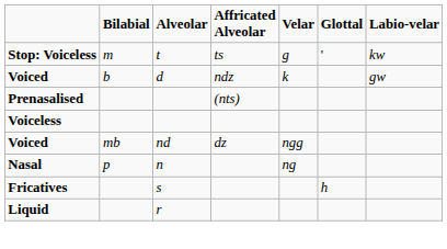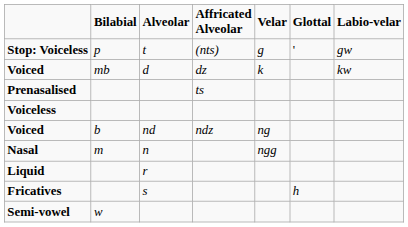 <table class="wikitable">
 <tr>
 <td></td>
 <td><strong>Bilabial</strong></td>
 <td><strong>Alveolar</strong></td>
 <td><strong>Affricated</strong><br><strong>Alveolar</strong></td>
 <td><strong>Velar</strong></td>
 <td><strong>Glottal</strong></td>
 <td><strong>Labio-velar</strong></td>
 </tr>
 <tr>
 <td><strong>Stop: Voiceless</strong></td>
-<td><em>m</em></td>
+<td><em>p</em></td>
 <td><em>t</em></td>
-<td><em>ts</em></td>
+<td><em>(nts)</em></td>
 <td><em>g</em></td>
 <td>'</td>
-<td><em>kw</em></td>
+<td><em>gw</em></td>
 </tr>
 <tr>
 <td><strong>Voiced</strong></td>
-<td><em>b</em></td>
+<td><em>mb</em></td>
 <td><em>d</em></td>
-<td><em>ndz</em></td>
+<td><em>dz</em></td>
 <td><em>k</em></td>
 <td></td>
-<td><em>gw</em></td>
+<td><em>kw</em></td>
 </tr>
 <tr>
 <td><strong>Prenasalised</strong></td>
 <td></td>
 <td></td>
-<td><em>(nts)</em></td>
+<td><em>ts</em></td>
 <td></td>
 <td></td>
 <td></td>
 </tr>
 <tr>
 <td><strong>Voiceless</strong></td>
 <td></td>
 <td></td>
 <td></td>
 <td></td>
 <td></td>
 <td></td>
 </tr>
 <tr>
 <td><strong>Voiced</strong></td>
-<td><em>mb</em></td>
+<td><em>b</em></td>
 <td><em>nd</em></td>
-<td><em>dz</em></td>
+<td><em>ndz</em></td>
+<td><em>ng</em></td>
+<td></td>
+<td></td>
+</tr>
+<tr>
+<td><strong>Nasal</strong></td>
+<td><em>m</em></td>
+<td><em>n</em></td>
+<td></td>
 <td><em>ngg</em></td>
 <td></td>
 <td></td>
 </tr>
 <tr>
-<td><strong>Nasal</strong></td>
-<td><em>p</em></td>
-<td><em>n</em></td>
+<td><strong>Liquid</strong></td>
 <td></td>
-<td><em>ng</em></td>
+<td><em>r</em></td>
+<td></td>
+<td></td>
 <td></td>
 <td></td>
 </tr>
 <tr>
 <td><strong>Fricatives</strong></td>
 <td></td>
 <td><em>s</em></td>
 <td></td>
 <td></td>
 <td><em>h</em></td>
 <td></td>
 </tr>
 <tr>
-<td><strong>Liquid</strong></td>
+<td><strong>Semi-vowel</strong></td>
+<td><em>w</em></td>
 <td></td>
-<td><em>r</em></td>
 <td></td>
 <td></td>
 <td></td>
 <td></td>
 </tr>
 </table>
